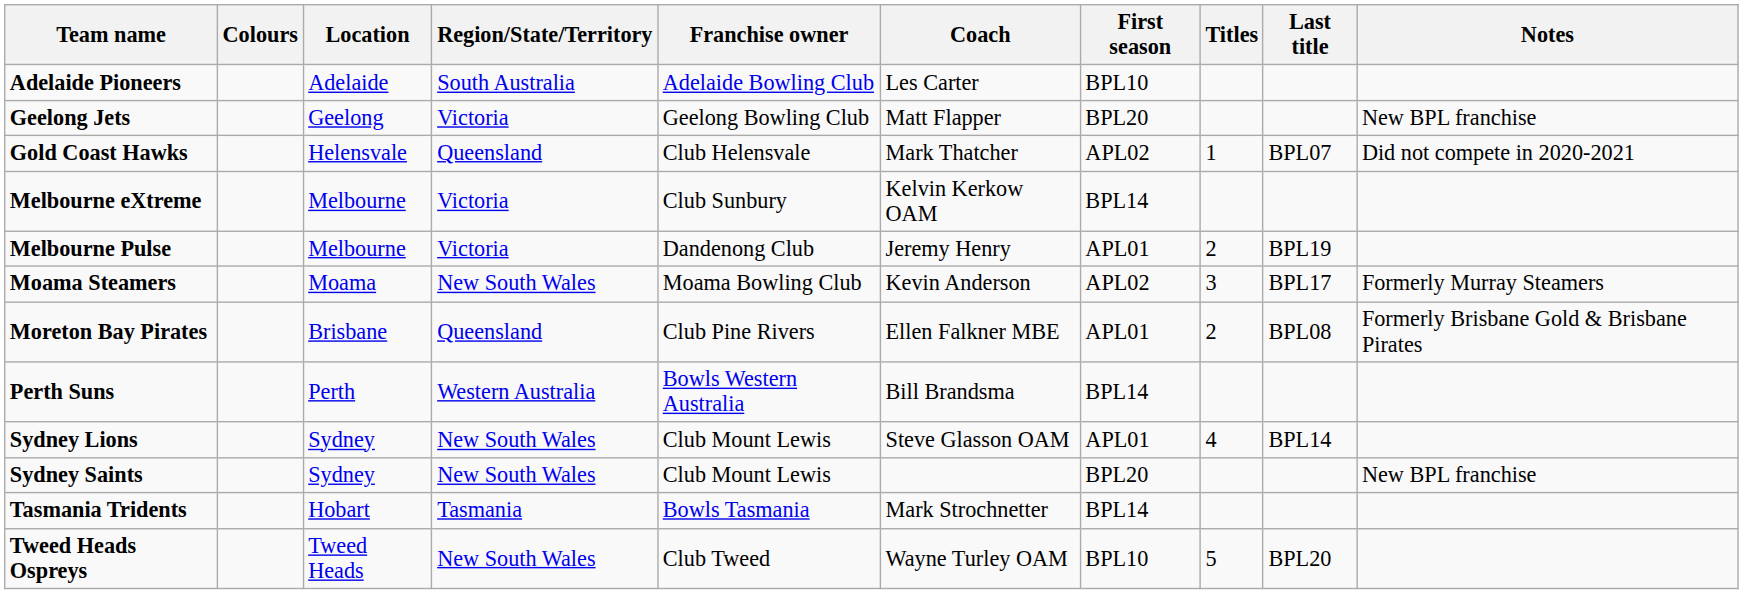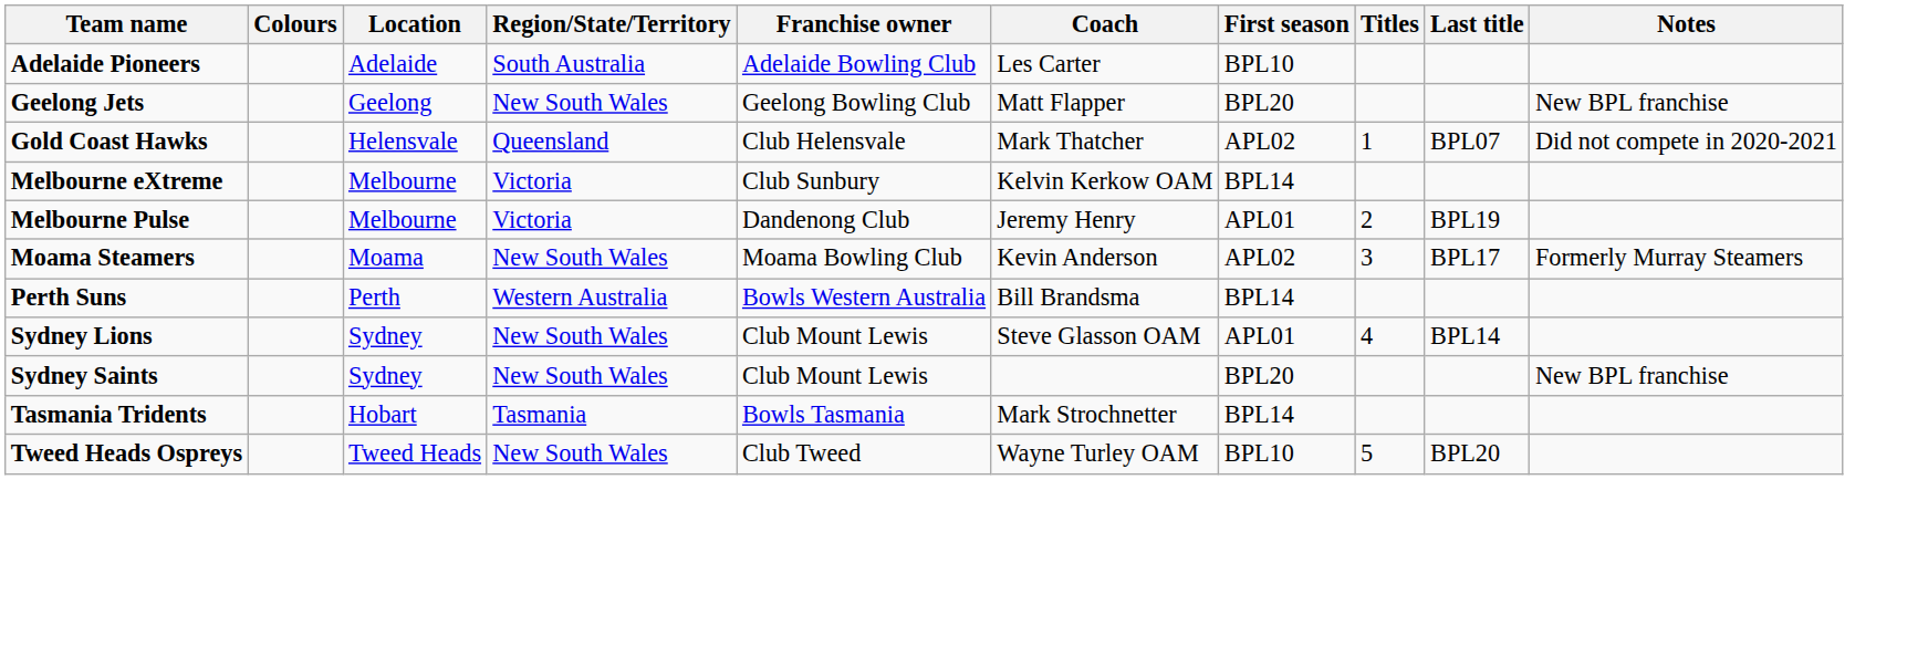 <table class="wikitable">
 <tr>
 <th>Team name</th>
 <th>Colours</th>
 <th>Location</th>
 <th>Region/State/Territory</th>
 <th>Franchise owner</th>
 <th>Coach</th>
 <th>First season</th>
 <th>Titles</th>
 <th>Last title</th>
 <th>Notes</th>
 </tr>
 <tr>
 <td><strong>Adelaide Pioneers</strong></td>
 <td></td>
 <td><a href='#'>Adelaide</a></td>
 <td><a href='#'>South Australia</a></td>
 <td><a href='#'>Adelaide Bowling Club</a></td>
 <td>Les Carter</td>
 <td>BPL10</td>
 <td></td>
 <td></td>
 <td></td>
 </tr>
 <tr>
 <td><strong>Geelong Jets</strong></td>
 <td></td>
 <td><a href='#'>Geelong</a></td>
-<td><a href='#'>Victoria</a></td>
+<td><a href='#'>New South Wales</a></td>
 <td>Geelong Bowling Club</td>
 <td>Matt Flapper</td>
 <td>BPL20</td>
 <td></td>
 <td></td>
 <td>New BPL franchise</td>
 </tr>
 <tr>
 <td><strong>Gold Coast Hawks</strong></td>
 <td></td>
 <td><a href='#'>Helensvale</a></td>
 <td><a href='#'>Queensland</a></td>
 <td>Club Helensvale</td>
 <td>Mark Thatcher</td>
 <td>APL02</td>
 <td>1</td>
 <td>BPL07</td>
 <td>Did not compete in 2020-2021</td>
 </tr>
 <tr>
 <td><strong>Melbourne eXtreme</strong></td>
 <td></td>
 <td><a href='#'>Melbourne</a></td>
 <td><a href='#'>Victoria</a></td>
 <td>Club Sunbury</td>
 <td>Kelvin Kerkow OAM</td>
 <td>BPL14</td>
 <td></td>
 <td></td>
 <td></td>
 </tr>
 <tr>
 <td><strong>Melbourne Pulse</strong></td>
 <td></td>
 <td><a href='#'>Melbourne</a></td>
 <td><a href='#'>Victoria</a></td>
 <td>Dandenong Club</td>
 <td>Jeremy Henry</td>
 <td>APL01</td>
 <td>2</td>
 <td>BPL19</td>
 <td></td>
 </tr>
 <tr>
 <td><strong>Moama Steamers</strong></td>
 <td></td>
 <td><a href='#'>Moama</a></td>
 <td><a href='#'>New South Wales</a></td>
 <td>Moama Bowling Club</td>
 <td>Kevin Anderson</td>
 <td>APL02</td>
 <td>3</td>
 <td>BPL17</td>
 <td>Formerly Murray Steamers</td>
-</tr>
-<tr>
-<td><strong>Moreton Bay Pirates</strong></td>
-<td></td>
-<td><a href='#'>Brisbane</a></td>
-<td><a href='#'>Queensland</a></td>
-<td>Club Pine Rivers</td>
-<td>Ellen Falkner MBE</td>
-<td>APL01</td>
-<td>2</td>
-<td>BPL08</td>
-<td>Formerly Brisbane Gold & Brisbane Pirates</td>
 </tr>
 <tr>
 <td><strong>Perth Suns</strong></td>
 <td></td>
 <td><a href='#'>Perth</a></td>
 <td><a href='#'>Western Australia</a></td>
 <td><a href='#'>Bowls Western Australia</a></td>
 <td>Bill Brandsma</td>
 <td>BPL14</td>
 <td></td>
 <td></td>
 <td></td>
 </tr>
 <tr>
 <td><strong>Sydney Lions</strong></td>
 <td></td>
 <td><a href='#'>Sydney</a></td>
 <td><a href='#'>New South Wales</a></td>
 <td>Club Mount Lewis</td>
 <td>Steve Glasson OAM</td>
 <td>APL01</td>
 <td>4</td>
 <td>BPL14</td>
 <td></td>
 </tr>
 <tr>
 <td><strong>Sydney Saints</strong></td>
 <td></td>
 <td><a href='#'>Sydney</a></td>
 <td><a href='#'>New South Wales</a></td>
 <td>Club Mount Lewis</td>
 <td></td>
 <td>BPL20</td>
 <td></td>
 <td></td>
 <td>New BPL franchise</td>
 </tr>
 <tr>
 <td><strong>Tasmania Tridents</strong></td>
 <td></td>
 <td><a href='#'>Hobart</a></td>
 <td><a href='#'>Tasmania</a></td>
 <td><a href='#'>Bowls Tasmania</a></td>
 <td>Mark Strochnetter</td>
 <td>BPL14</td>
 <td></td>
 <td></td>
 <td></td>
 </tr>
 <tr>
 <td><strong>Tweed Heads Ospreys</strong></td>
 <td></td>
 <td><a href='#'>Tweed Heads</a></td>
 <td><a href='#'>New South Wales</a></td>
 <td>Club Tweed</td>
 <td>Wayne Turley OAM</td>
 <td>BPL10</td>
 <td>5</td>
 <td>BPL20</td>
 <td></td>
 </tr>
 </table>
